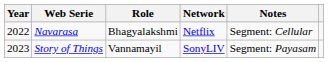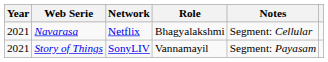 <table class="wikitable plainrowheaders" id="filmography">
 <tr style="background:#ccc; text-align:center;">
 <th>Year</th>
 <th>Web Serie</th>
+<th>Network</th>
 <th>Role</th>
-<th>Network</th>
 <th class="unsortable">Notes</th>
 <th class="unsortable"></th>
 </tr>
 <tr>
-<td>2022</td>
+<td>2021</td>
 <td><a href='#'><em>Navarasa</em></a></td>
+<td><a href='#'>Netflix</a></td>
 <td>Bhagyalakshmi</td>
-<td><a href='#'>Netflix</a></td>
 <td>Segment: <em>Cellular</em></td>
 <td><br></td>
 </tr>
 <tr>
-<td>2023</td>
+<td>2021</td>
 <td><em><a href='#'>Story of Things</a></em></td>
+<td><a href='#'>SonyLIV</a></td>
 <td>Vannamayil</td>
-<td><a href='#'>SonyLIV</a></td>
 <td>Segment: <em>Payasam</em></td>
 <td></td>
 </tr>
 </table>
